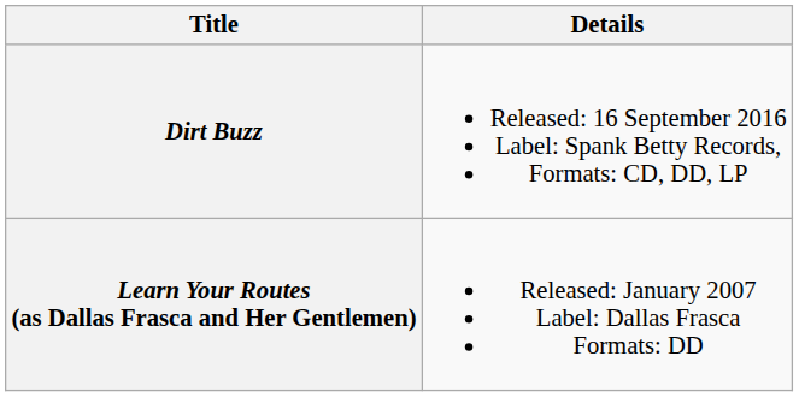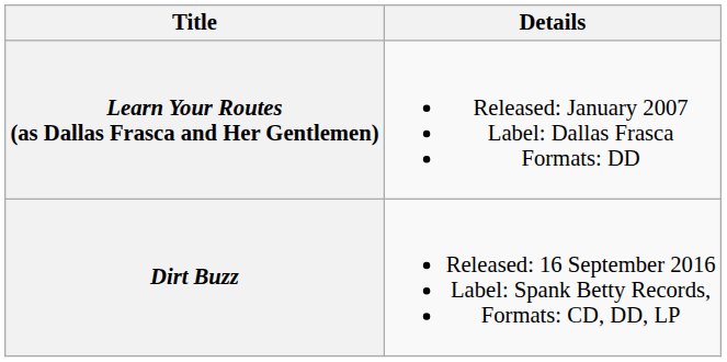 <table class="wikitable plainrowheaders" style="text-align:center;">
 <tr>
 <th>Title</th>
 <th>Details</th>
 </tr>
 <tr>
+<th scope="row"><em>Learn Your Routes</em> <br>(as Dallas Frasca and Her Gentlemen)</th>
+<td><br><ul><li>Released: January 2007</li><li>Label: Dallas Frasca</li><li>Formats: DD</li></ul></td>
+</tr>
+<tr>
 <th scope="row"><em>Dirt Buzz</em></th>
 <td><br><ul><li>Released: 16 September 2016</li><li>Label: Spank Betty Records,</li><li>Formats: CD, DD, LP</li></ul></td>
 </tr>
-<tr>
-<th scope="row"><em>Learn Your Routes</em> <br>(as Dallas Frasca and Her Gentlemen)</th>
-<td><br><ul><li>Released: January 2007</li><li>Label: Dallas Frasca</li><li>Formats: DD</li></ul></td>
-</tr>
 </table>
